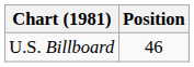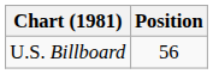 <table class="wikitable sortable">
 <tr>
 <th align="left">Chart (1981)</th>
 <th style="text-align:center;">Position</th>
 </tr>
 <tr>
 <td>U.S. <em>Billboard</em></td>
-<td style="text-align:center;">46</td>
+<td style="text-align:center;">56</td>
 </tr>
 </table>
